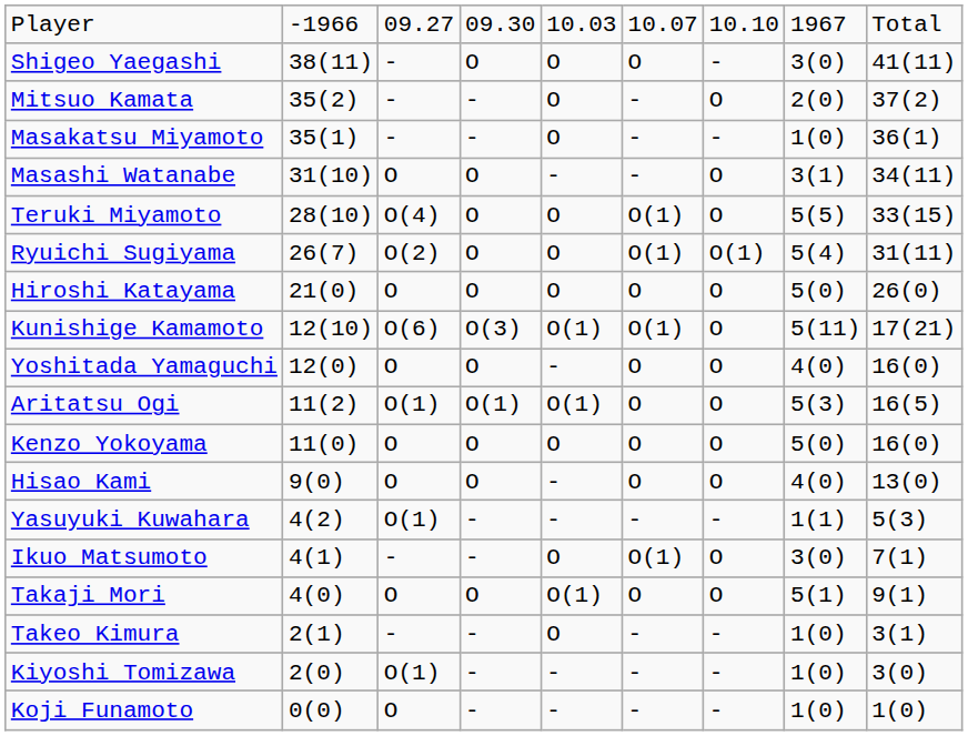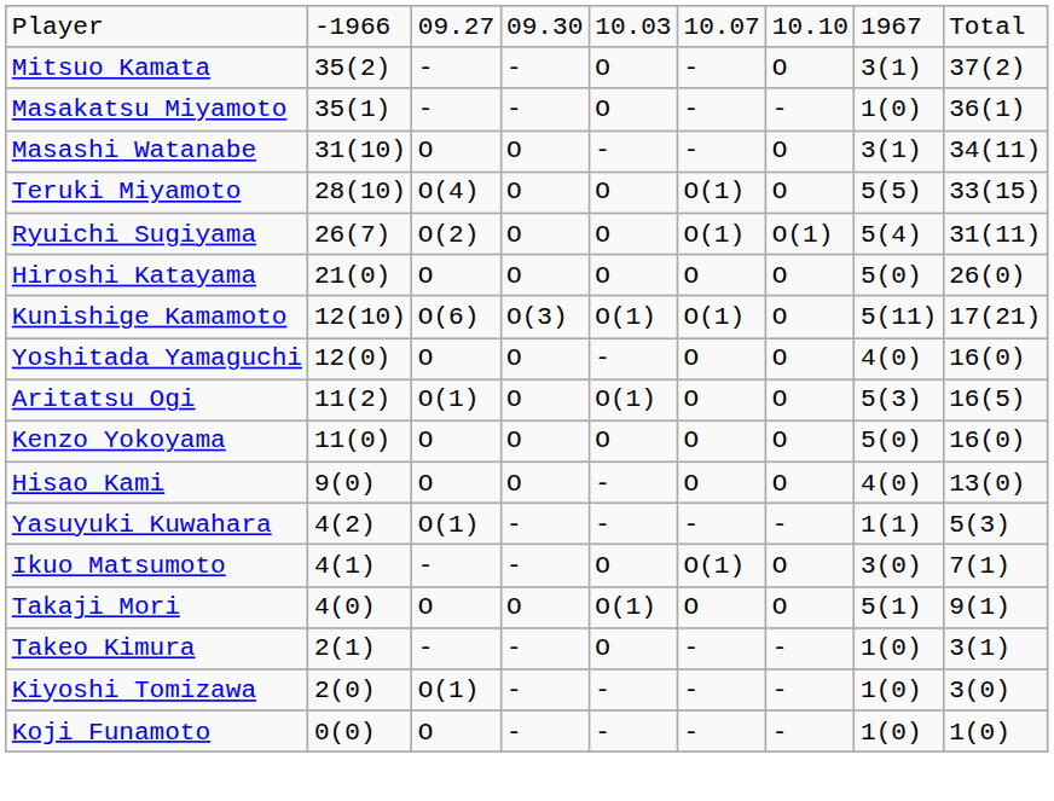 <table class="wikitable" style="text-align:left;">
 <tr>
 <td>Player</td>
 <td>-1966</td>
 <td>09.27</td>
 <td>09.30</td>
 <td>10.03</td>
 <td>10.07</td>
 <td>10.10</td>
 <td>1967</td>
 <td>Total</td>
 </tr>
 <tr>
-<td><a href='#'>Shigeo Yaegashi</a></td>
-<td>38(11)</td>
-<td>-</td>
-<td>O</td>
-<td>O</td>
-<td>O</td>
-<td>-</td>
-<td>3(0)</td>
-<td>41(11)</td>
-</tr>
-<tr>
 <td><a href='#'>Mitsuo Kamata</a></td>
 <td>35(2)</td>
 <td>-</td>
 <td>-</td>
 <td>O</td>
 <td>-</td>
 <td>O</td>
-<td>2(0)</td>
+<td>3(1)</td>
 <td>37(2)</td>
 </tr>
 <tr>
 <td><a href='#'>Masakatsu Miyamoto</a></td>
 <td>35(1)</td>
 <td>-</td>
 <td>-</td>
 <td>O</td>
 <td>-</td>
 <td>-</td>
 <td>1(0)</td>
 <td>36(1)</td>
 </tr>
 <tr>
 <td><a href='#'>Masashi Watanabe</a></td>
 <td>31(10)</td>
 <td>O</td>
 <td>O</td>
 <td>-</td>
 <td>-</td>
 <td>O</td>
 <td>3(1)</td>
 <td>34(11)</td>
 </tr>
 <tr>
 <td><a href='#'>Teruki Miyamoto</a></td>
 <td>28(10)</td>
 <td>O(4)</td>
 <td>O</td>
 <td>O</td>
 <td>O(1)</td>
 <td>O</td>
 <td>5(5)</td>
 <td>33(15)</td>
 </tr>
 <tr>
 <td><a href='#'>Ryuichi Sugiyama</a></td>
 <td>26(7)</td>
 <td>O(2)</td>
 <td>O</td>
 <td>O</td>
 <td>O(1)</td>
 <td>O(1)</td>
 <td>5(4)</td>
 <td>31(11)</td>
 </tr>
 <tr>
 <td><a href='#'>Hiroshi Katayama</a></td>
 <td>21(0)</td>
 <td>O</td>
 <td>O</td>
 <td>O</td>
 <td>O</td>
 <td>O</td>
 <td>5(0)</td>
 <td>26(0)</td>
 </tr>
 <tr>
 <td><a href='#'>Kunishige Kamamoto</a></td>
 <td>12(10)</td>
 <td>O(6)</td>
 <td>O(3)</td>
 <td>O(1)</td>
 <td>O(1)</td>
 <td>O</td>
 <td>5(11)</td>
 <td>17(21)</td>
 </tr>
 <tr>
 <td><a href='#'>Yoshitada Yamaguchi</a></td>
 <td>12(0)</td>
 <td>O</td>
 <td>O</td>
 <td>-</td>
 <td>O</td>
 <td>O</td>
 <td>4(0)</td>
 <td>16(0)</td>
 </tr>
 <tr>
 <td><a href='#'>Aritatsu Ogi</a></td>
 <td>11(2)</td>
 <td>O(1)</td>
-<td>O(1)</td>
+<td>O</td>
 <td>O(1)</td>
 <td>O</td>
 <td>O</td>
 <td>5(3)</td>
 <td>16(5)</td>
 </tr>
 <tr>
 <td><a href='#'>Kenzo Yokoyama</a></td>
 <td>11(0)</td>
 <td>O</td>
 <td>O</td>
 <td>O</td>
 <td>O</td>
 <td>O</td>
 <td>5(0)</td>
 <td>16(0)</td>
 </tr>
 <tr>
 <td><a href='#'>Hisao Kami</a></td>
 <td>9(0)</td>
 <td>O</td>
 <td>O</td>
 <td>-</td>
 <td>O</td>
 <td>O</td>
 <td>4(0)</td>
 <td>13(0)</td>
 </tr>
 <tr>
 <td><a href='#'>Yasuyuki Kuwahara</a></td>
 <td>4(2)</td>
 <td>O(1)</td>
 <td>-</td>
 <td>-</td>
 <td>-</td>
 <td>-</td>
 <td>1(1)</td>
 <td>5(3)</td>
 </tr>
 <tr>
 <td><a href='#'>Ikuo Matsumoto</a></td>
 <td>4(1)</td>
 <td>-</td>
 <td>-</td>
 <td>O</td>
 <td>O(1)</td>
 <td>O</td>
 <td>3(0)</td>
 <td>7(1)</td>
 </tr>
 <tr>
 <td><a href='#'>Takaji Mori</a></td>
 <td>4(0)</td>
 <td>O</td>
 <td>O</td>
 <td>O(1)</td>
 <td>O</td>
 <td>O</td>
 <td>5(1)</td>
 <td>9(1)</td>
 </tr>
 <tr>
 <td><a href='#'>Takeo Kimura</a></td>
 <td>2(1)</td>
 <td>-</td>
 <td>-</td>
 <td>O</td>
 <td>-</td>
 <td>-</td>
 <td>1(0)</td>
 <td>3(1)</td>
 </tr>
 <tr>
 <td><a href='#'>Kiyoshi Tomizawa</a></td>
 <td>2(0)</td>
 <td>O(1)</td>
 <td>-</td>
 <td>-</td>
 <td>-</td>
 <td>-</td>
 <td>1(0)</td>
 <td>3(0)</td>
 </tr>
 <tr>
 <td><a href='#'>Koji Funamoto</a></td>
 <td>0(0)</td>
 <td>O</td>
 <td>-</td>
 <td>-</td>
 <td>-</td>
 <td>-</td>
 <td>1(0)</td>
 <td>1(0)</td>
 </tr>
 </table>
